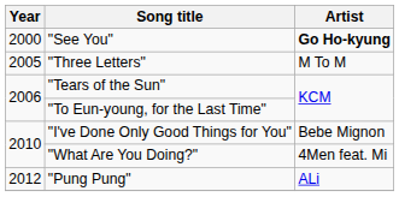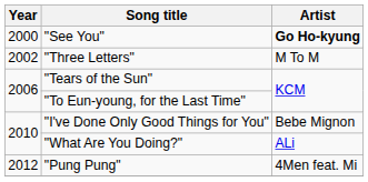 <table class="wikitable sortable plainrowheaders">
 <tr>
 <th scope="col">Year</th>
 <th scope="col">Song title</th>
 <th scope="col">Artist</th>
 </tr>
 <tr>
 <td>2000</td>
 <td>"See You"</td>
 <td><strong>Go Ho-kyung</strong></td>
 </tr>
 <tr>
-<td>2005</td>
+<td>2002</td>
 <td>"Three Letters" </td>
 <td>M To M</td>
 </tr>
 <tr>
 <td rowspan="2">2006</td>
 <td>"Tears of the Sun" </td>
 <td rowspan="2"><a href='#'>KCM</a></td>
 </tr>
 <tr>
 <td>"To Eun-young, for the Last Time" </td>
 </tr>
 <tr>
 <td rowspan="2">2010</td>
 <td>"I've Done Only Good Things for You" </td>
 <td>Bebe Mignon</td>
 </tr>
 <tr>
 <td>"What Are You Doing?" </td>
-<td>4Men feat. Mi</td>
+<td><a href='#'>ALi</a></td>
 </tr>
 <tr>
 <td>2012</td>
 <td>"Pung Pung" </td>
-<td><a href='#'>ALi</a></td>
+<td>4Men feat. Mi</td>
 </tr>
 <tr>
 </tr>
 </table>
